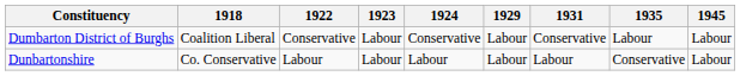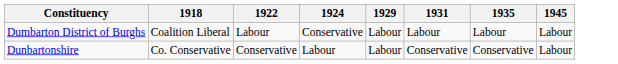 <table class="wikitable">
 <tr>
 <th>Constituency</th>
 <th>1918</th>
 <th>1922</th>
-<th>1923</th>
 <th>1924</th>
 <th>1929</th>
 <th>1931</th>
 <th>1935</th>
 <th>1945</th>
 </tr>
 <tr>
 <td><a href='#'>Dumbarton District of Burghs</a></td>
 <td bgcolor=>Coalition Liberal</td>
-<td bgcolor=>Conservative</td>
 <td bgcolor=>Labour</td>
 <td bgcolor=>Conservative</td>
 <td bgcolor=>Labour</td>
-<td bgcolor=>Conservative</td>
+<td bgcolor=>Labour</td>
 <td bgcolor=>Labour</td>
 <td bgcolor=>Labour</td>
 </tr>
 <tr>
 <td><a href='#'>Dunbartonshire</a></td>
 <td bgcolor=>Co. Conservative</td>
+<td bgcolor=>Conservative</td>
 <td bgcolor=>Labour</td>
 <td bgcolor=>Labour</td>
-<td bgcolor=>Labour</td>
-<td bgcolor=>Labour</td>
-<td bgcolor=>Labour</td>
+<td bgcolor=>Conservative</td>
 <td bgcolor=>Conservative</td>
 <td bgcolor=>Labour</td>
 </tr>
 </table>
